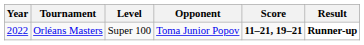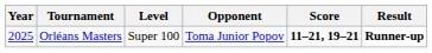 <table class="sortable wikitable" style="font-size: 90%;">
 <tr>
 <th>Year</th>
 <th>Tournament</th>
 <th>Level</th>
 <th>Opponent</th>
 <th>Score</th>
 <th>Result</th>
 </tr>
 <tr>
-<td align="center"><a href='#'>2022</a></td>
+<td align="center"><a href='#'>2025</a></td>
 <td align="left"><a href='#'>Orléans Masters</a></td>
 <td align="left">Super 100</td>
 <td align="left"> <a href='#'>Toma Junior Popov</a></td>
 <td align="left"><strong>11–21, 19–21</strong></td>
 <td style="text-align:left; background:white"> <strong>Runner-up</strong></td>
 </tr>
 </table>
